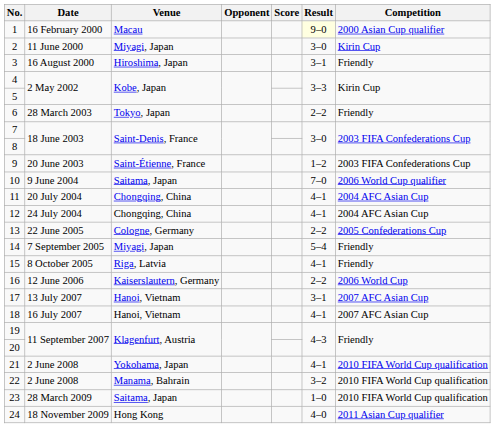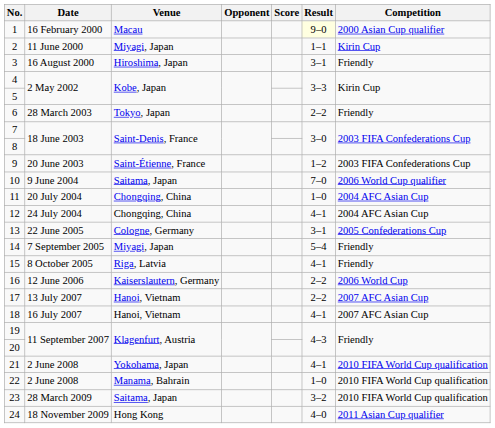 <table class="wikitable sortable">
 <tr>
 <th scope="col">No.</th>
 <th scope="col">Date</th>
 <th scope="col">Venue</th>
 <th scope="col">Opponent</th>
 <th scope="col">Score</th>
 <th scope="col">Result</th>
 <th scope="col">Competition</th>
 </tr>
 <tr>
 <td align="center">1</td>
 <td>16 February 2000</td>
 <td><a href='#'>Macau</a></td>
 <td></td>
 <td></td>
 <td align="center" style="background: lightyellow;">9–0</td>
 <td><a href='#'>2000 Asian Cup qualifier</a></td>
 </tr>
 <tr>
 <td align="center">2</td>
 <td>11 June 2000</td>
 <td><a href='#'>Miyagi</a>, Japan</td>
 <td></td>
 <td></td>
-<td align="center">3–0</td>
+<td align="center">1–1</td>
 <td><a href='#'>Kirin Cup</a></td>
 </tr>
 <tr>
 <td align="center">3</td>
 <td>16 August 2000</td>
 <td><a href='#'>Hiroshima</a>, Japan</td>
 <td></td>
 <td></td>
 <td align="center">3–1</td>
 <td>Friendly</td>
 </tr>
 <tr>
 <td align="center">4</td>
 <td rowspan="2">2 May 2002</td>
 <td rowspan="2"><a href='#'>Kobe</a>, Japan</td>
 <td rowspan="2"></td>
 <td></td>
 <td rowspan="2" style="text-align:center">3–3</td>
 <td rowspan="2">Kirin Cup</td>
 </tr>
 <tr>
 <td align="center">5</td>
 <td></td>
 </tr>
 <tr>
 <td align="center">6</td>
 <td>28 March 2003</td>
 <td><a href='#'>Tokyo</a>, Japan</td>
 <td></td>
 <td></td>
 <td align="center">2–2</td>
 <td>Friendly</td>
 </tr>
 <tr>
 <td align="center">7</td>
 <td rowspan="2">18 June 2003</td>
 <td rowspan="2"><a href='#'>Saint-Denis</a>, France</td>
 <td rowspan="2"></td>
 <td></td>
 <td rowspan="2" style="text-align:center">3–0</td>
 <td rowspan="2"><a href='#'>2003 FIFA Confederations Cup</a></td>
 </tr>
 <tr>
 <td align="center">8</td>
 <td></td>
 </tr>
 <tr>
 <td align="center">9</td>
 <td>20 June 2003</td>
 <td><a href='#'>Saint-Étienne</a>, France</td>
 <td></td>
 <td></td>
 <td align="center">1–2</td>
 <td>2003 FIFA Confederations Cup</td>
 </tr>
 <tr>
 <td align="center">10</td>
 <td>9 June 2004</td>
 <td><a href='#'>Saitama</a>, Japan</td>
 <td></td>
 <td></td>
 <td align="center">7–0</td>
 <td><a href='#'>2006 World Cup qualifier</a></td>
 </tr>
 <tr>
 <td align="center">11</td>
 <td>20 July 2004</td>
 <td><a href='#'>Chongqing</a>, China</td>
 <td></td>
 <td></td>
-<td align="center">4–1</td>
+<td align="center">1–0</td>
 <td><a href='#'>2004 AFC Asian Cup</a></td>
 </tr>
 <tr>
 <td align="center">12</td>
 <td>24 July 2004</td>
 <td>Chongqing, China</td>
 <td></td>
 <td></td>
 <td align="center">4–1</td>
 <td>2004 AFC Asian Cup</td>
 </tr>
 <tr>
 <td align="center">13</td>
 <td>22 June 2005</td>
 <td><a href='#'>Cologne</a>, Germany</td>
 <td></td>
 <td></td>
-<td align="center">2–2</td>
+<td align="center">3–1</td>
 <td><a href='#'>2005 Confederations Cup</a></td>
 </tr>
 <tr>
 <td align="center">14</td>
 <td>7 September 2005</td>
 <td><a href='#'>Miyagi</a>, Japan</td>
 <td></td>
 <td></td>
 <td align="center">5–4</td>
 <td>Friendly</td>
 </tr>
 <tr>
 <td align="center">15</td>
 <td>8 October 2005</td>
 <td><a href='#'>Riga</a>, Latvia</td>
 <td></td>
 <td></td>
 <td align="center">4–1</td>
 <td>Friendly</td>
 </tr>
 <tr>
 <td align="center">16</td>
 <td>12 June 2006</td>
 <td><a href='#'>Kaiserslautern</a>, Germany</td>
 <td></td>
 <td></td>
 <td align="center">2–2</td>
 <td><a href='#'>2006 World Cup</a></td>
 </tr>
 <tr>
 <td align="center">17</td>
 <td>13 July 2007</td>
 <td><a href='#'>Hanoi</a>, Vietnam</td>
 <td></td>
 <td></td>
-<td align="center">3–1</td>
+<td align="center">2–2</td>
 <td><a href='#'>2007 AFC Asian Cup</a></td>
 </tr>
 <tr>
 <td align="center">18</td>
 <td>16 July 2007</td>
 <td>Hanoi, Vietnam</td>
 <td></td>
 <td></td>
 <td align="center">4–1</td>
 <td>2007 AFC Asian Cup</td>
 </tr>
 <tr>
 <td align="center">19</td>
 <td rowspan="2">11 September 2007</td>
 <td rowspan="2"><a href='#'>Klagenfurt</a>, Austria</td>
 <td rowspan="2"></td>
 <td></td>
 <td rowspan="2" style="text-align:center">4–3</td>
 <td rowspan="2">Friendly</td>
 </tr>
 <tr>
 <td align="center">20</td>
 <td></td>
 </tr>
 <tr>
 <td align="center">21</td>
 <td>2 June 2008</td>
 <td><a href='#'>Yokohama</a>, Japan</td>
 <td></td>
 <td></td>
 <td align="center">4–1</td>
 <td><a href='#'>2010 FIFA World Cup qualification</a></td>
 </tr>
 <tr>
 <td align="center">22</td>
 <td>2 June 2008</td>
 <td><a href='#'>Manama</a>, Bahrain</td>
 <td></td>
 <td></td>
-<td align="center">3–2</td>
+<td align="center">1–0</td>
 <td>2010 FIFA World Cup qualification</td>
 </tr>
 <tr>
 <td align="center">23</td>
 <td>28 March 2009</td>
 <td><a href='#'>Saitama</a>, Japan</td>
 <td></td>
 <td></td>
-<td align="center">1–0</td>
+<td align="center">3–2</td>
 <td>2010 FIFA World Cup qualification</td>
 </tr>
 <tr>
 <td align="center">24</td>
 <td>18 November 2009</td>
 <td>Hong Kong</td>
 <td></td>
 <td></td>
 <td align="center">4–0</td>
 <td><a href='#'>2011 Asian Cup qualifier</a></td>
 </tr>
 </table>
